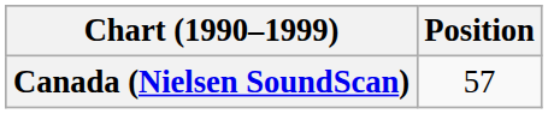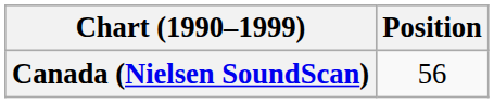 <table class="wikitable plainrowheaders" style="text-align:center">
 <tr>
 <th>Chart (1990–1999)</th>
 <th>Position</th>
 </tr>
 <tr>
 <th scope="row">Canada (<a href='#'>Nielsen SoundScan</a>)</th>
-<td>57</td>
+<td>56</td>
 </tr>
 </table>
